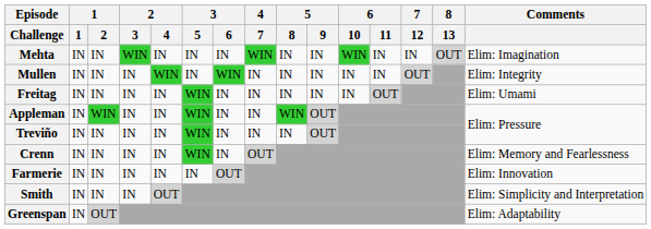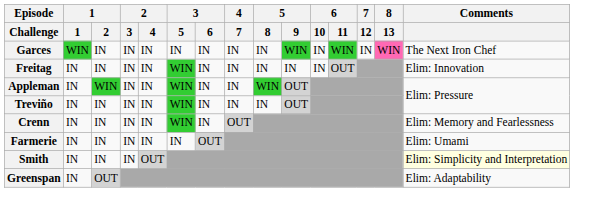 <table class="wikitable" align=>
 <tr>
 <th>Episode</th>
 <th colspan=2;>1</th>
 <th colspan=2;>2</th>
 <th colspan=2;>3</th>
 <th>4</th>
 <th colspan=2;>5</th>
 <th colspan=2;>6</th>
 <th>7</th>
 <th>8</th>
 <th>Comments</th>
 </tr>
 <tr>
 <th>Challenge</th>
 <th>1</th>
 <th>2</th>
 <th>3</th>
 <th>4</th>
 <th>5</th>
 <th>6</th>
 <th>7</th>
 <th>8</th>
 <th>9</th>
 <th>10</th>
 <th>11</th>
 <th>12</th>
 <th>13</th>
 <th></th>
 </tr>
 <tr>
-<th>Mehta</th>
-<td>IN</td>
-<td>IN</td>
+<th>Garces</th>
 <td style="background:limegreen;">WIN</td>
 <td>IN</td>
 <td>IN</td>
 <td>IN</td>
-<td style="background:limegreen;">WIN</td>
 <td>IN</td>
-<td>IN</td>
-<td style="background:limegreen;">WIN</td>
-<td>IN</td>
-<td>IN</td>
-<td style="background:lightgrey;">OUT</td>
-<td>Elim: Imagination</td>
-</tr>
-<tr>
-<th>Mullen</th>
 <td>IN</td>
 <td>IN</td>
 <td>IN</td>
 <td style="background:limegreen;">WIN</td>
 <td>IN</td>
 <td style="background:limegreen;">WIN</td>
 <td>IN</td>
-<td>IN</td>
-<td>IN</td>
-<td>IN</td>
-<td>IN</td>
-<td style="background:lightgrey;">OUT</td>
-<td style="background:darkgrey;"></td>
-<td>Elim: Integrity</td>
+<td style="background:hotpink;">WIN</td>
+<td>The Next Iron Chef</td>
 </tr>
 <tr>
 <th>Freitag</th>
 <td>IN</td>
 <td>IN</td>
 <td>IN</td>
 <td>IN</td>
 <td style="background:limegreen;">WIN</td>
 <td>IN</td>
 <td>IN</td>
 <td>IN</td>
 <td>IN</td>
 <td>IN</td>
 <td style="background:lightgrey;">OUT</td>
 <td colspan="2" style="background:darkgrey;"></td>
-<td>Elim: Umami</td>
+<td>Elim: Innovation</td>
 </tr>
 <tr>
 <th>Appleman</th>
 <td>IN</td>
 <td style="background:limegreen;">WIN</td>
 <td>IN</td>
 <td>IN</td>
 <td style="background:limegreen;">WIN</td>
 <td>IN</td>
 <td>IN</td>
 <td style="background:limegreen;">WIN</td>
 <td style="background:lightgrey;">OUT</td>
 <td colspan="4" style="background:darkgrey;"></td>
 <td rowspan=2>Elim: Pressure</td>
 </tr>
 <tr>
 <th>Treviño</th>
 <td>IN</td>
 <td>IN</td>
 <td>IN</td>
 <td>IN</td>
 <td style="background:limegreen;">WIN</td>
 <td>IN</td>
 <td>IN</td>
 <td>IN</td>
 <td style="background:lightgrey;">OUT</td>
 <td colspan="4" style="background:darkgrey;"></td>
 </tr>
 <tr>
 <th>Crenn</th>
 <td>IN</td>
 <td>IN</td>
 <td>IN</td>
 <td>IN</td>
 <td style="background:limegreen;">WIN</td>
 <td>IN</td>
 <td style="background:lightgrey;">OUT</td>
 <td colspan="6" style="background:darkgrey;"></td>
 <td>Elim: Memory and Fearlessness</td>
 </tr>
 <tr>
 <th>Farmerie</th>
 <td>IN</td>
 <td>IN</td>
 <td>IN</td>
 <td>IN</td>
 <td>IN</td>
 <td style="background:lightgrey;">OUT</td>
 <td colspan="7" style="background:darkgrey;"></td>
-<td>Elim: Innovation</td>
+<td>Elim: Umami</td>
 </tr>
 <tr>
 <th>Smith</th>
 <td>IN</td>
 <td>IN</td>
 <td>IN</td>
 <td style="background:lightgrey;">OUT</td>
 <td colspan="9" style="background:darkgrey;"></td>
-<td>Elim: Simplicity and Interpretation</td>
+<td style="background: lightyellow;">Elim: Simplicity and Interpretation</td>
 </tr>
 <tr>
 <th>Greenspan</th>
 <td>IN</td>
 <td style="background:lightgrey;">OUT</td>
 <td colspan="11" style="background:darkgrey;"></td>
 <td>Elim: Adaptability</td>
 </tr>
 </table>
